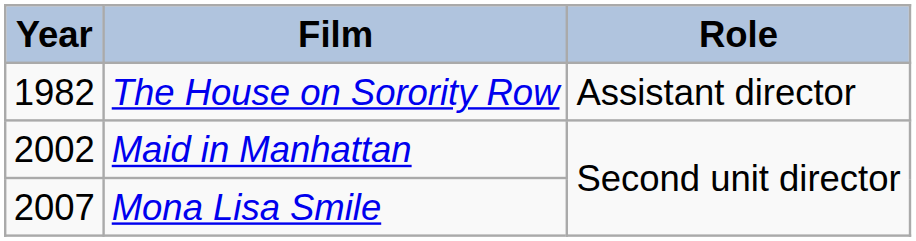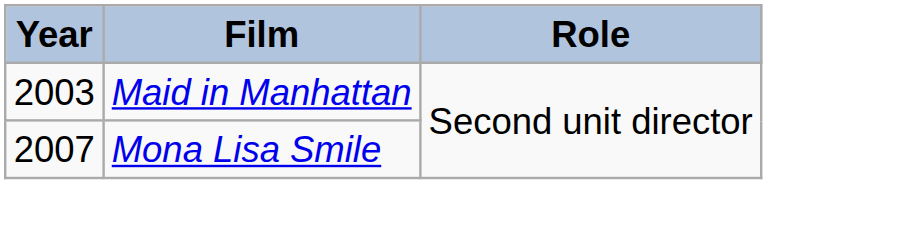 <table class="wikitable" style="font-size:95%;">
 <tr>
 <th style="background:#B0C4DE;">Year</th>
 <th style="background:#B0C4DE;">Film</th>
 <th style="background:#B0C4DE;">Role</th>
 </tr>
 <tr>
-<td>1982</td>
-<td><em><a href='#'>The House on Sorority Row</a></em></td>
-<td>Assistant director</td>
-</tr>
-<tr>
-<td>2002</td>
+<td>2003</td>
 <td><em><a href='#'>Maid in Manhattan</a></em></td>
 <td rowspan=2>Second unit director</td>
 </tr>
 <tr>
 <td>2007</td>
 <td><em><a href='#'>Mona Lisa Smile</a></em></td>
 </tr>
 </table>
